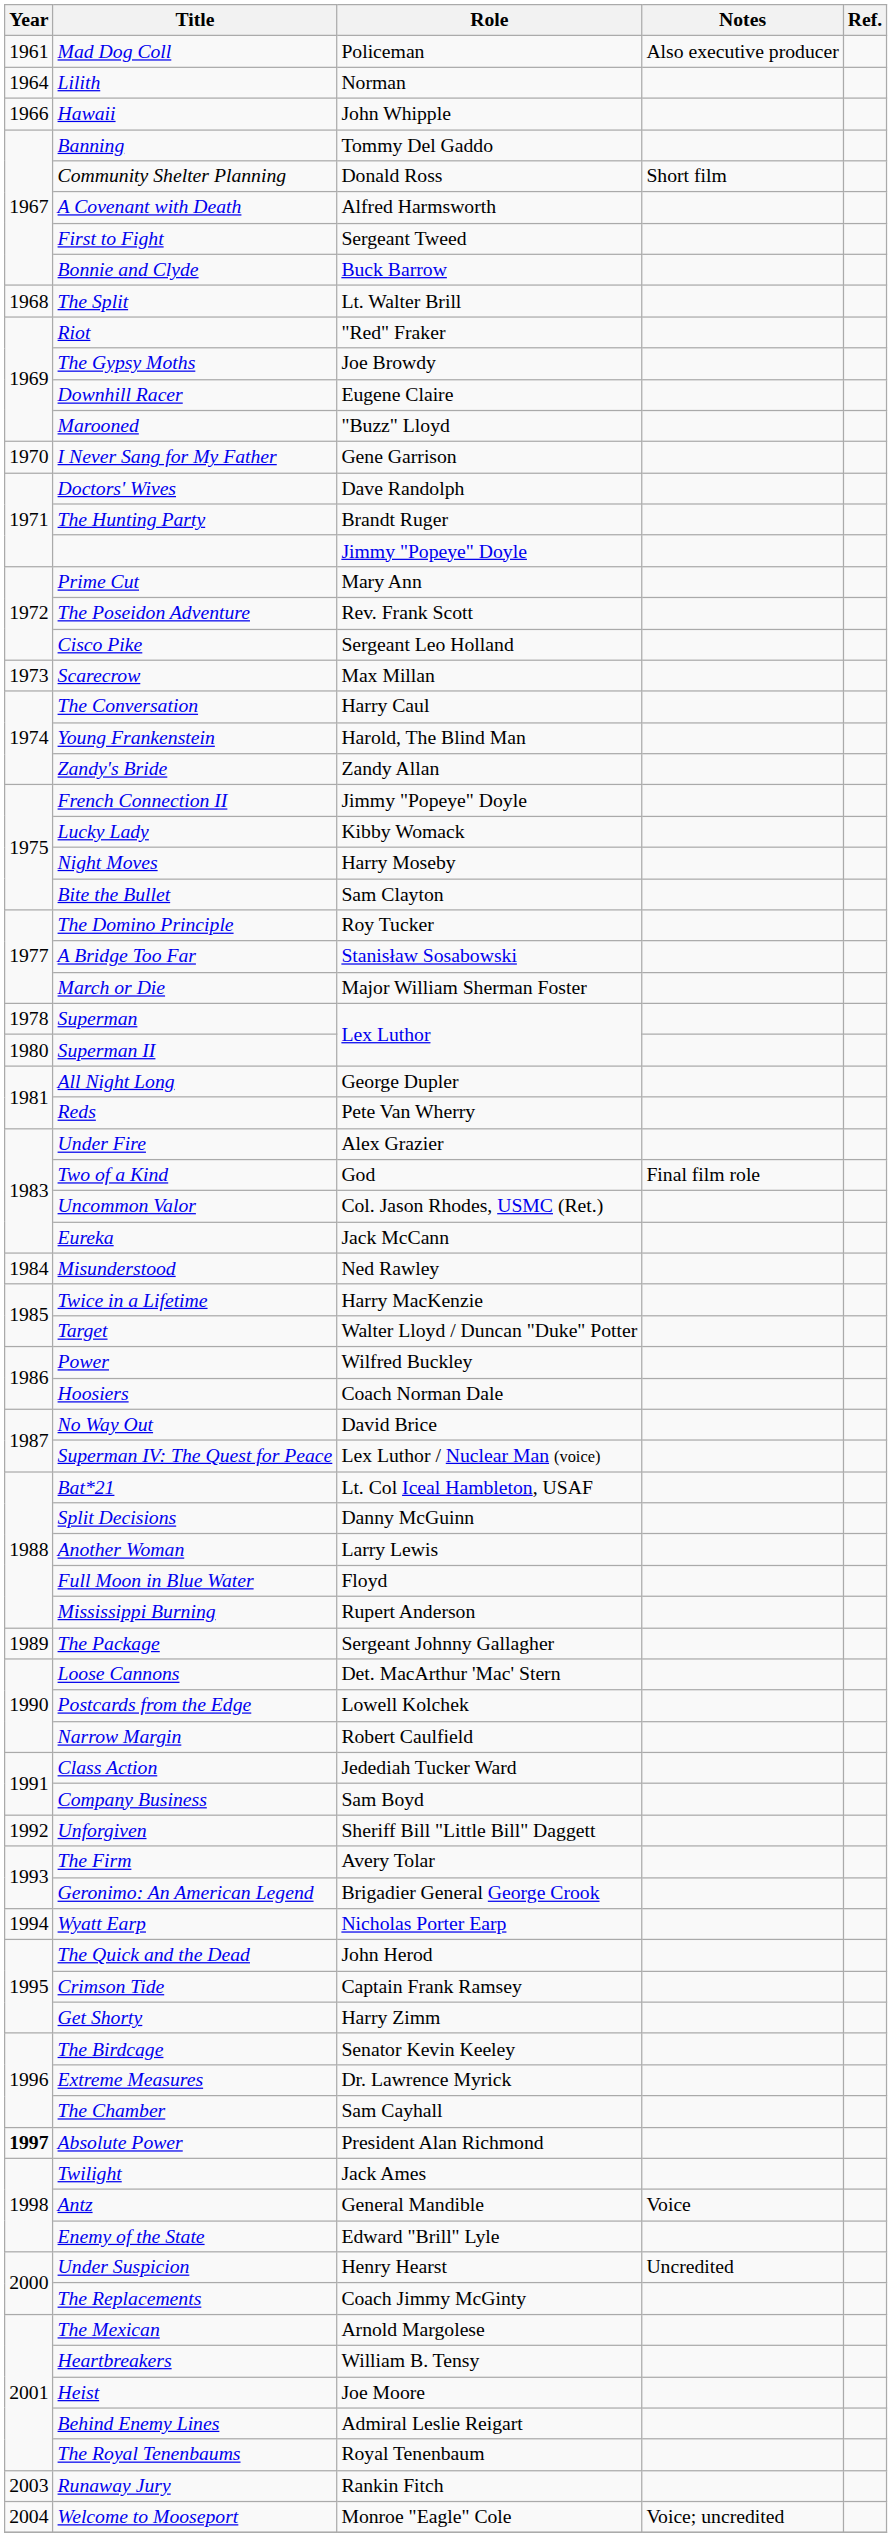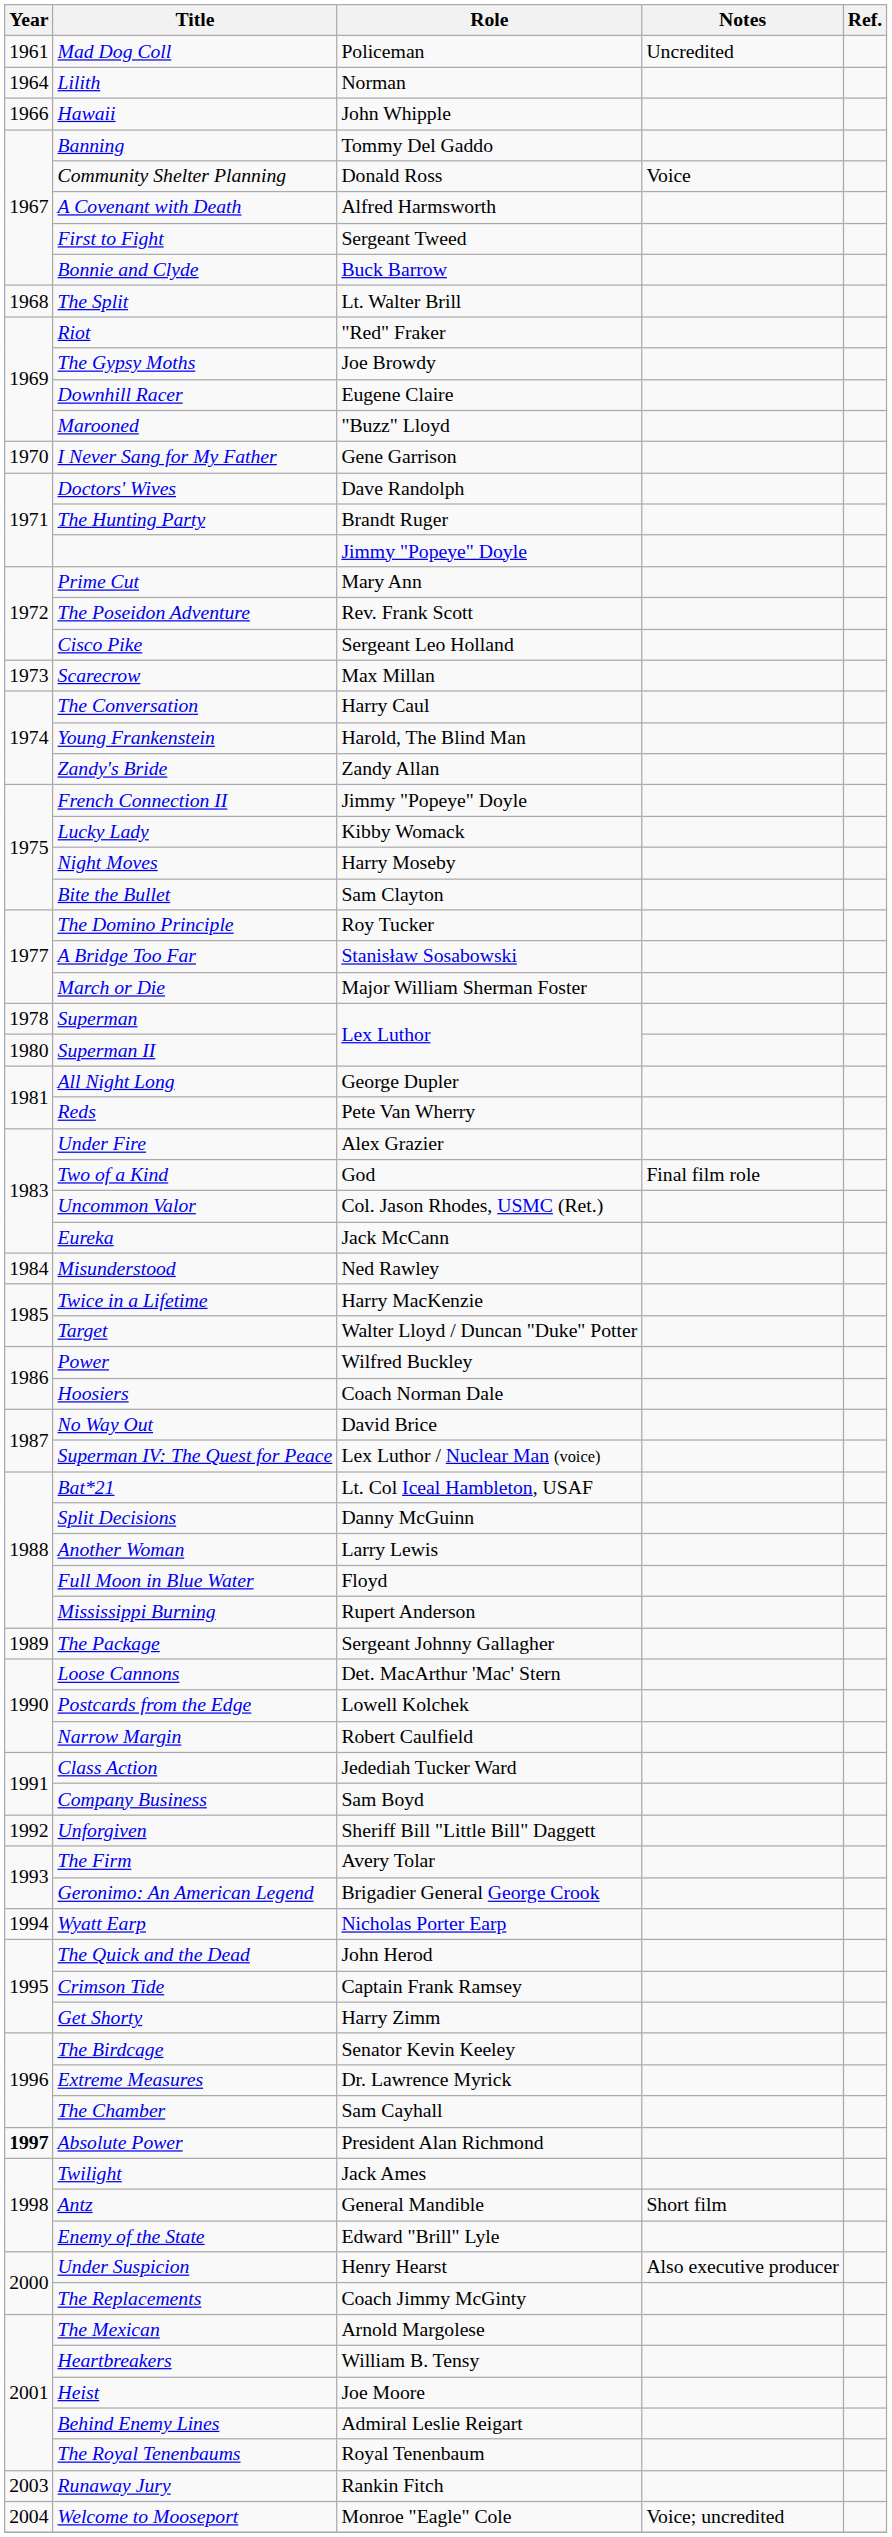 <table class="wikitable sortable">
 <tr>
 <th>Year</th>
 <th>Title</th>
 <th>Role</th>
 <th class="unsortable">Notes</th>
 <th class="unsortable">Ref.</th>
 </tr>
 <tr>
 <td>1961</td>
 <td><em><a href='#'>Mad Dog Coll</a></em></td>
 <td>Policeman</td>
-<td>Also executive producer</td>
+<td>Uncredited</td>
 <td rowspan="1"></td>
 </tr>
 <tr>
 <td>1964</td>
 <td><em><a href='#'>Lilith</a></em></td>
 <td>Norman</td>
 <td></td>
 <td></td>
 </tr>
 <tr>
 <td>1966</td>
 <td><em><a href='#'>Hawaii</a></em></td>
 <td>John Whipple</td>
 <td></td>
 <td></td>
 </tr>
 <tr>
 <td rowspan="5">1967</td>
 <td><em><a href='#'>Banning</a></em></td>
 <td>Tommy Del Gaddo</td>
 <td></td>
 <td></td>
 </tr>
 <tr>
 <td><em>Community Shelter Planning</em></td>
 <td>Donald Ross</td>
-<td>Short film</td>
+<td>Voice</td>
 <td></td>
 </tr>
 <tr>
 <td><em><a href='#'>A Covenant with Death</a></em></td>
 <td>Alfred Harmsworth</td>
 <td></td>
 <td></td>
 </tr>
 <tr>
 <td><em><a href='#'>First to Fight</a></em></td>
 <td>Sergeant Tweed</td>
 <td></td>
 <td></td>
 </tr>
 <tr>
 <td><em><a href='#'>Bonnie and Clyde</a></em></td>
 <td><a href='#'>Buck Barrow</a></td>
 <td></td>
 <td></td>
 </tr>
 <tr>
 <td>1968</td>
 <td><em><a href='#'>The Split</a></em></td>
 <td>Lt. Walter Brill</td>
 <td></td>
 <td></td>
 </tr>
 <tr>
 <td rowspan="4">1969</td>
 <td><em><a href='#'>Riot</a></em></td>
 <td>"Red" Fraker</td>
 <td></td>
 <td></td>
 </tr>
 <tr>
 <td><em><a href='#'>The Gypsy Moths</a></em></td>
 <td>Joe Browdy</td>
 <td></td>
 <td></td>
 </tr>
 <tr>
 <td><em><a href='#'>Downhill Racer</a></em></td>
 <td>Eugene Claire</td>
 <td></td>
 <td></td>
 </tr>
 <tr>
 <td><em><a href='#'>Marooned</a></em></td>
 <td>"Buzz" Lloyd</td>
 <td></td>
 <td></td>
 </tr>
 <tr>
 <td>1970</td>
 <td><em><a href='#'>I Never Sang for My Father</a></em></td>
 <td>Gene Garrison</td>
 <td></td>
 <td></td>
 </tr>
 <tr>
 <td rowspan="3">1971</td>
 <td><em><a href='#'>Doctors' Wives</a></em></td>
 <td>Dave Randolph</td>
 <td></td>
 <td></td>
 </tr>
 <tr>
 <td><em><a href='#'>The Hunting Party</a></em></td>
 <td>Brandt Ruger</td>
 <td></td>
 <td></td>
 </tr>
 <tr>
 <td><em></em></td>
 <td><a href='#'>Jimmy "Popeye" Doyle</a></td>
 <td></td>
 <td></td>
 </tr>
 <tr>
 <td rowspan="3">1972</td>
 <td><em><a href='#'>Prime Cut</a></em></td>
 <td>Mary Ann</td>
 <td></td>
 <td></td>
 </tr>
 <tr>
 <td><em><a href='#'>The Poseidon Adventure</a></em></td>
 <td>Rev. Frank Scott</td>
 <td></td>
 <td></td>
 </tr>
 <tr>
 <td><em><a href='#'>Cisco Pike</a></em></td>
 <td>Sergeant Leo Holland</td>
 <td></td>
 <td></td>
 </tr>
 <tr>
 <td>1973</td>
 <td><em><a href='#'>Scarecrow</a></em></td>
 <td>Max Millan</td>
 <td></td>
 <td></td>
 </tr>
 <tr>
 <td rowspan="3">1974</td>
 <td><em><a href='#'>The Conversation</a></em></td>
 <td>Harry Caul</td>
 <td></td>
 <td></td>
 </tr>
 <tr>
 <td><em><a href='#'>Young Frankenstein</a></em></td>
 <td>Harold, The Blind Man</td>
 <td></td>
 <td></td>
 </tr>
 <tr>
 <td><em><a href='#'>Zandy's Bride</a></em></td>
 <td>Zandy Allan</td>
 <td></td>
 <td></td>
 </tr>
 <tr>
 <td rowspan="4">1975</td>
 <td><em><a href='#'>French Connection II</a></em></td>
 <td>Jimmy "Popeye" Doyle</td>
 <td></td>
 <td></td>
 </tr>
 <tr>
 <td><em><a href='#'>Lucky Lady</a></em></td>
 <td>Kibby Womack</td>
 <td></td>
 <td></td>
 </tr>
 <tr>
 <td><em><a href='#'>Night Moves</a></em></td>
 <td>Harry Moseby</td>
 <td></td>
 <td></td>
 </tr>
 <tr>
 <td><em><a href='#'>Bite the Bullet</a></em></td>
 <td>Sam Clayton</td>
 <td></td>
 <td></td>
 </tr>
 <tr>
 <td rowspan="3">1977</td>
 <td><em><a href='#'>The Domino Principle</a></em></td>
 <td>Roy Tucker</td>
 <td></td>
 <td></td>
 </tr>
 <tr>
 <td><em><a href='#'>A Bridge Too Far</a></em></td>
 <td><a href='#'>Stanisław Sosabowski</a></td>
 <td></td>
 <td></td>
 </tr>
 <tr>
 <td><em><a href='#'>March or Die</a></em></td>
 <td>Major William Sherman Foster</td>
 <td></td>
 <td></td>
 </tr>
 <tr>
 <td>1978</td>
 <td><em><a href='#'>Superman</a></em></td>
 <td rowspan="2"><a href='#'>Lex Luthor</a></td>
 <td></td>
 <td></td>
 </tr>
 <tr>
 <td>1980</td>
 <td><em><a href='#'>Superman II</a></em></td>
 <td></td>
 <td rowspan="1"></td>
 </tr>
 <tr>
 <td rowspan="2">1981</td>
 <td><em><a href='#'>All Night Long</a></em></td>
 <td>George Dupler</td>
 <td></td>
 <td rowspan="1"></td>
 </tr>
 <tr>
 <td><em><a href='#'>Reds</a></em></td>
 <td>Pete Van Wherry</td>
 <td></td>
 <td></td>
 </tr>
 <tr>
 <td rowspan="4">1983</td>
 <td><em><a href='#'>Under Fire</a></em></td>
 <td>Alex Grazier</td>
 <td></td>
 <td></td>
 </tr>
 <tr>
 <td><em><a href='#'>Two of a Kind</a></em></td>
 <td>God</td>
 <td>Final film role</td>
 <td></td>
 </tr>
 <tr>
 <td><em><a href='#'>Uncommon Valor</a></em></td>
 <td>Col. Jason Rhodes, <a href='#'>USMC</a> (Ret.)</td>
 <td></td>
 <td></td>
 </tr>
 <tr>
 <td><em><a href='#'>Eureka</a></em></td>
 <td>Jack McCann</td>
 <td></td>
 <td></td>
 </tr>
 <tr>
 <td>1984</td>
 <td><em><a href='#'>Misunderstood</a></em></td>
 <td>Ned Rawley</td>
 <td></td>
 <td rowspan="1"></td>
 </tr>
 <tr>
 <td rowspan="2">1985</td>
 <td><em><a href='#'>Twice in a Lifetime</a></em></td>
 <td>Harry MacKenzie</td>
 <td></td>
 <td></td>
 </tr>
 <tr>
 <td><em><a href='#'>Target</a></em></td>
 <td>Walter Lloyd / Duncan "Duke" Potter</td>
 <td></td>
 <td></td>
 </tr>
 <tr>
 <td rowspan="2">1986</td>
 <td><em><a href='#'>Power</a></em></td>
 <td>Wilfred Buckley</td>
 <td></td>
 <td></td>
 </tr>
 <tr>
 <td><em><a href='#'>Hoosiers</a></em></td>
 <td>Coach Norman Dale</td>
 <td></td>
 <td></td>
 </tr>
 <tr>
 <td rowspan="2">1987</td>
 <td><em><a href='#'>No Way Out</a></em></td>
 <td>David Brice</td>
 <td></td>
 <td></td>
 </tr>
 <tr>
 <td><em><a href='#'>Superman IV: The Quest for Peace</a></em></td>
 <td>Lex Luthor / <a href='#'>Nuclear Man</a> <small>(voice)</small></td>
 <td></td>
 <td></td>
 </tr>
 <tr>
 <td rowspan="5">1988</td>
 <td><em><a href='#'>Bat*21</a></em></td>
 <td>Lt. Col <a href='#'>Iceal Hambleton</a>, USAF</td>
 <td></td>
 <td></td>
 </tr>
 <tr>
 <td><em><a href='#'>Split Decisions</a></em></td>
 <td>Danny McGuinn</td>
 <td></td>
 <td></td>
 </tr>
 <tr>
 <td><em><a href='#'>Another Woman</a></em></td>
 <td>Larry Lewis</td>
 <td></td>
 <td></td>
 </tr>
 <tr>
 <td><em><a href='#'>Full Moon in Blue Water</a></em></td>
 <td>Floyd</td>
 <td></td>
 <td></td>
 </tr>
 <tr>
 <td><em><a href='#'>Mississippi Burning</a></em></td>
 <td>Rupert Anderson</td>
 <td></td>
 <td></td>
 </tr>
 <tr>
 <td>1989</td>
 <td><em><a href='#'>The Package</a></em></td>
 <td>Sergeant Johnny Gallagher</td>
 <td></td>
 <td></td>
 </tr>
 <tr>
 <td rowspan="3">1990</td>
 <td><em><a href='#'>Loose Cannons</a></em></td>
 <td>Det. MacArthur 'Mac' Stern</td>
 <td></td>
 <td></td>
 </tr>
 <tr>
 <td><em><a href='#'>Postcards from the Edge</a></em></td>
 <td>Lowell Kolchek</td>
 <td></td>
 <td></td>
 </tr>
 <tr>
 <td><em><a href='#'>Narrow Margin</a></em></td>
 <td>Robert Caulfield</td>
 <td></td>
 <td></td>
 </tr>
 <tr>
 <td rowspan="2">1991</td>
 <td><em><a href='#'>Class Action</a></em></td>
 <td>Jedediah Tucker Ward</td>
 <td></td>
 <td></td>
 </tr>
 <tr>
 <td><em><a href='#'>Company Business</a></em></td>
 <td>Sam Boyd</td>
 <td></td>
 <td></td>
 </tr>
 <tr>
 <td>1992</td>
 <td><em><a href='#'>Unforgiven</a></em></td>
 <td>Sheriff Bill "Little Bill" Daggett</td>
 <td></td>
 <td></td>
 </tr>
 <tr>
 <td rowspan="2">1993</td>
 <td><em><a href='#'>The Firm</a></em></td>
 <td>Avery Tolar</td>
 <td></td>
 <td></td>
 </tr>
 <tr>
 <td><em><a href='#'>Geronimo: An American Legend</a></em></td>
 <td>Brigadier General <a href='#'>George Crook</a></td>
 <td></td>
 <td></td>
 </tr>
 <tr>
 <td>1994</td>
 <td><em><a href='#'>Wyatt Earp</a></em></td>
 <td><a href='#'>Nicholas Porter Earp</a></td>
 <td></td>
 <td></td>
 </tr>
 <tr>
 <td rowspan="3">1995</td>
 <td><em><a href='#'>The Quick and the Dead</a></em></td>
 <td>John Herod</td>
 <td></td>
 <td></td>
 </tr>
 <tr>
 <td><em><a href='#'>Crimson Tide</a></em></td>
 <td>Captain Frank Ramsey</td>
 <td></td>
 <td></td>
 </tr>
 <tr>
 <td><em><a href='#'>Get Shorty</a></em></td>
 <td>Harry Zimm</td>
 <td></td>
 <td></td>
 </tr>
 <tr>
 <td rowspan="3">1996</td>
 <td><em><a href='#'>The Birdcage</a></em></td>
 <td>Senator Kevin Keeley</td>
 <td></td>
 <td></td>
 </tr>
 <tr>
 <td><em><a href='#'>Extreme Measures</a></em></td>
 <td>Dr. Lawrence Myrick</td>
 <td></td>
 <td></td>
 </tr>
 <tr>
 <td><em><a href='#'>The Chamber</a></em></td>
 <td>Sam Cayhall</td>
 <td></td>
 <td></td>
 </tr>
 <tr>
 <td><strong>1997</strong></td>
 <td><em><a href='#'>Absolute Power</a></em></td>
 <td>President Alan Richmond</td>
 <td></td>
 <td></td>
 </tr>
 <tr>
 <td rowspan="3">1998</td>
 <td><em><a href='#'>Twilight</a></em></td>
 <td>Jack Ames</td>
 <td></td>
 <td></td>
 </tr>
 <tr>
 <td><em><a href='#'>Antz</a></em></td>
 <td>General Mandible</td>
-<td>Voice</td>
+<td>Short film</td>
 <td></td>
 </tr>
 <tr>
 <td><em><a href='#'>Enemy of the State</a></em></td>
 <td>Edward "Brill" Lyle</td>
 <td></td>
 <td rowspan="1"></td>
 </tr>
 <tr>
 <td rowspan="2">2000</td>
 <td><em><a href='#'>Under Suspicion</a></em></td>
 <td>Henry Hearst</td>
-<td>Uncredited</td>
+<td>Also executive producer</td>
 <td></td>
 </tr>
 <tr>
 <td><em><a href='#'>The Replacements</a></em></td>
 <td>Coach Jimmy McGinty</td>
 <td></td>
 <td></td>
 </tr>
 <tr>
 <td rowspan="5">2001</td>
 <td><em><a href='#'>The Mexican</a></em></td>
 <td>Arnold Margolese</td>
 <td></td>
 <td></td>
 </tr>
 <tr>
 <td><em><a href='#'>Heartbreakers</a></em></td>
 <td>William B. Tensy</td>
 <td></td>
 <td rowspan="1"></td>
 </tr>
 <tr>
 <td><em><a href='#'>Heist</a></em></td>
 <td>Joe Moore</td>
 <td></td>
 <td></td>
 </tr>
 <tr>
 <td><em><a href='#'>Behind Enemy Lines</a></em></td>
 <td>Admiral Leslie Reigart</td>
 <td></td>
 <td></td>
 </tr>
 <tr>
 <td><em><a href='#'>The Royal Tenenbaums</a></em></td>
 <td>Royal Tenenbaum</td>
 <td></td>
 <td></td>
 </tr>
 <tr>
 <td>2003</td>
 <td><em><a href='#'>Runaway Jury</a></em></td>
 <td>Rankin Fitch</td>
 <td></td>
 <td></td>
 </tr>
 <tr>
 <td>2004</td>
 <td><em><a href='#'>Welcome to Mooseport</a></em></td>
 <td>Monroe "Eagle" Cole</td>
 <td>Voice; uncredited</td>
 <td></td>
 </tr>
 <tr>
 </tr>
 </table>
